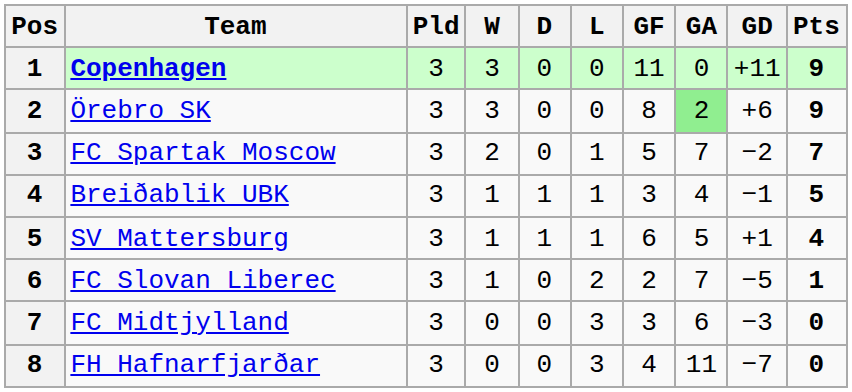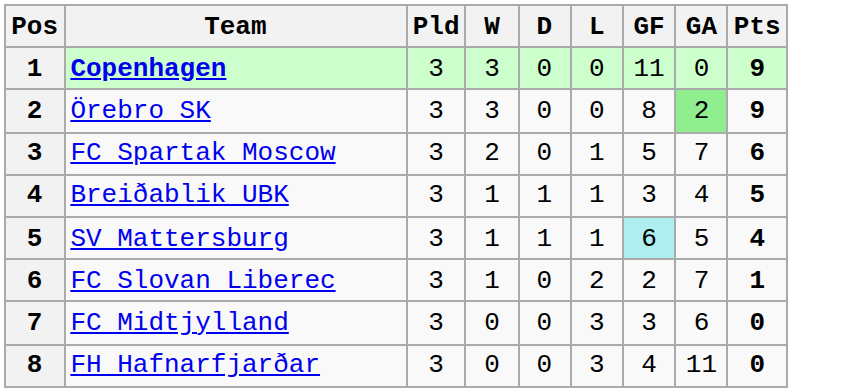 <table class=wikitable style="text-align:center">
 <tr>
 <th width=20>Pos</th>
 <th width=165>Team</th>
 <th width=20>Pld</th>
 <th width=20>W</th>
 <th width=20>D</th>
 <th width=20>L</th>
 <th width=20>GF</th>
 <th width=20>GA</th>
-<th width=20>GD</th>
 <th width=20>Pts</th>
 </tr>
 <tr style="background:#cfc;">
 <th>1</th>
 <td style="text-align:left"> <strong><a href='#'>Copenhagen</a></strong></td>
 <td>3</td>
 <td>3</td>
 <td>0</td>
 <td>0</td>
 <td>11</td>
 <td>0</td>
-<td>+11</td>
 <td><strong>9</strong></td>
 </tr>
 <tr>
 <th>2</th>
 <td style="text-align:left"> <a href='#'>Örebro SK</a></td>
 <td>3</td>
 <td>3</td>
 <td>0</td>
 <td>0</td>
 <td>8</td>
 <td style="background: lightgreen;">2</td>
-<td>+6</td>
 <td><strong>9</strong></td>
 </tr>
 <tr>
 <th>3</th>
 <td style="text-align:left"> <a href='#'>FC Spartak Moscow</a></td>
 <td>3</td>
 <td>2</td>
 <td>0</td>
 <td>1</td>
 <td>5</td>
 <td>7</td>
-<td>−2</td>
-<td><strong>7</strong></td>
+<td><strong>6</strong></td>
 </tr>
 <tr>
 <th>4</th>
 <td style="text-align:left"> <a href='#'>Breiðablik UBK</a></td>
 <td>3</td>
 <td>1</td>
 <td>1</td>
 <td>1</td>
 <td>3</td>
 <td>4</td>
-<td>−1</td>
 <td><strong>5</strong></td>
 </tr>
 <tr>
 <th>5</th>
 <td style="text-align:left"> <a href='#'>SV Mattersburg</a></td>
 <td>3</td>
 <td>1</td>
 <td>1</td>
 <td>1</td>
-<td>6</td>
+<td style="background: paleturquoise;">6</td>
 <td>5</td>
-<td>+1</td>
 <td><strong>4</strong></td>
 </tr>
 <tr>
 <th>6</th>
 <td style="text-align:left"> <a href='#'>FC Slovan Liberec</a></td>
 <td>3</td>
 <td>1</td>
 <td>0</td>
 <td>2</td>
 <td>2</td>
 <td>7</td>
-<td>−5</td>
 <td><strong>1</strong></td>
 </tr>
 <tr>
 <th>7</th>
 <td style="text-align:left"> <a href='#'>FC Midtjylland</a></td>
 <td>3</td>
 <td>0</td>
 <td>0</td>
 <td>3</td>
 <td>3</td>
 <td>6</td>
-<td>−3</td>
 <td><strong>0</strong></td>
 </tr>
 <tr>
 <th>8</th>
 <td style="text-align:left"> <a href='#'>FH Hafnarfjarðar</a></td>
 <td>3</td>
 <td>0</td>
 <td>0</td>
 <td>3</td>
 <td>4</td>
 <td>11</td>
-<td>−7</td>
 <td><strong>0</strong></td>
 </tr>
 </table>
